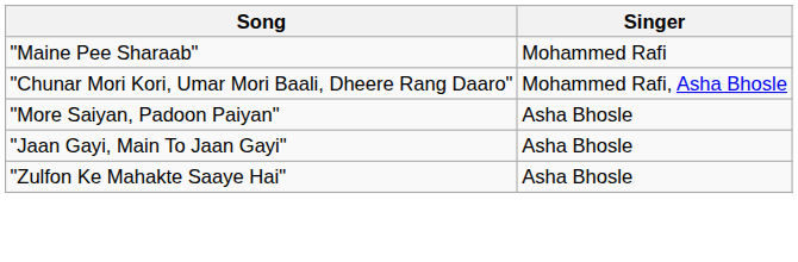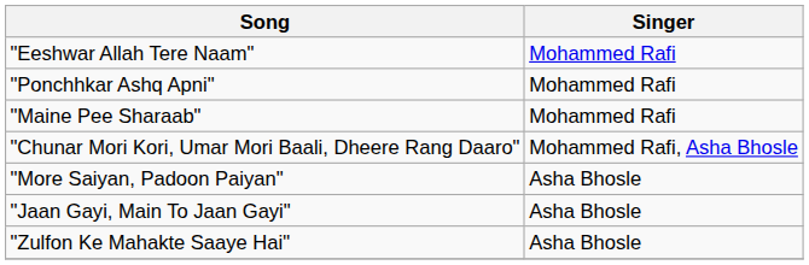 <table class="wikitable" style="font-size:95%">
 <tr>
 <th>Song</th>
 <th>Singer</th>
+</tr>
+<tr>
+<td>"Eeshwar Allah Tere Naam"</td>
+<td><a href='#'>Mohammed Rafi</a></td>
+</tr>
+<tr>
+<td>"Ponchhkar Ashq Apni"</td>
+<td>Mohammed Rafi</td>
 </tr>
 <tr>
 <td>"Maine Pee Sharaab"</td>
 <td>Mohammed Rafi</td>
 </tr>
 <tr>
 <td>"Chunar Mori Kori, Umar Mori Baali, Dheere Rang Daaro"</td>
 <td>Mohammed Rafi, <a href='#'>Asha Bhosle</a></td>
 </tr>
 <tr>
 <td>"More Saiyan, Padoon Paiyan"</td>
 <td>Asha Bhosle</td>
 </tr>
 <tr>
 <td>"Jaan Gayi, Main To Jaan Gayi"</td>
 <td>Asha Bhosle</td>
 </tr>
 <tr>
 <td>"Zulfon Ke Mahakte Saaye Hai"</td>
 <td>Asha Bhosle</td>
 </tr>
 <tr>
 </tr>
 </table>
